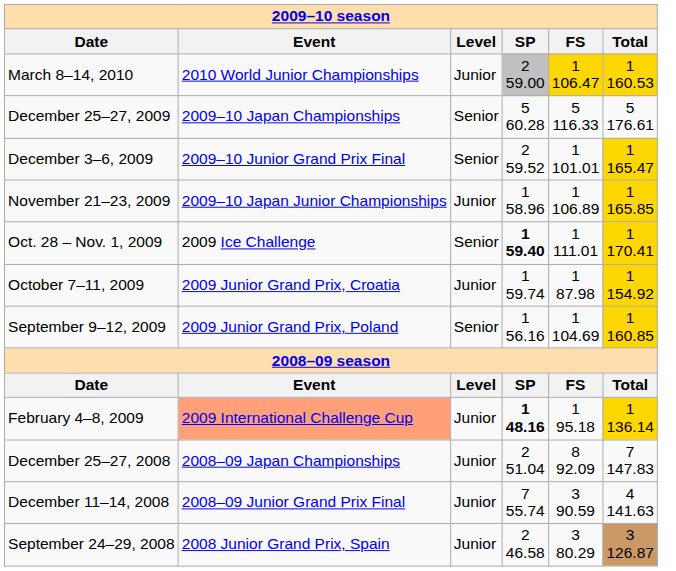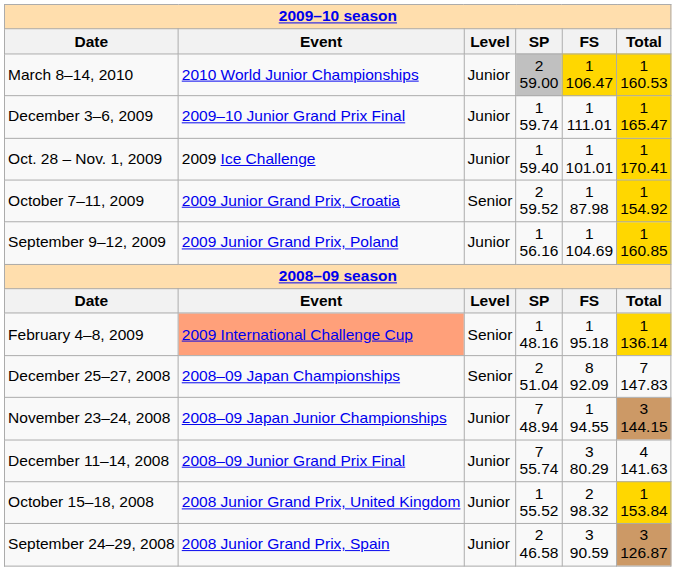 <table class="wikitable">
 <tr>
 <th style="background-color: #ffdead;" colspan=6><a href='#'>2009–10 season</a></th>
 </tr>
 <tr>
 <th>Date</th>
 <th>Event</th>
 <th>Level</th>
 <th>SP</th>
 <th>FS</th>
 <th>Total</th>
 </tr>
 <tr>
 <td>March 8–14, 2010</td>
 <td><a href='#'>2010 World Junior Championships</a></td>
 <td>Junior</td>
 <td align=center bgcolor=silver>2<br>59.00</td>
 <td align=center bgcolor=gold>1<br>106.47</td>
 <td align=center bgcolor=gold>1<br>160.53</td>
 </tr>
 <tr>
-<td>December 25–27, 2009</td>
-<td><a href='#'>2009–10 Japan Championships</a></td>
-<td>Senior</td>
-<td align=center>5<br>60.28</td>
-<td align=center>5<br>116.33</td>
-<td align=center>5<br>176.61</td>
-</tr>
-<tr>
 <td>December 3–6, 2009</td>
 <td><a href='#'>2009–10 Junior Grand Prix Final</a></td>
-<td>Senior</td>
-<td align=center>2<br>59.52</td>
-<td align=center>1<br>101.01</td>
+<td>Junior</td>
+<td align=center>1<br>59.74</td>
+<td align=center>1<br>111.01</td>
 <td align=center bgcolor=gold>1<br>165.47</td>
-</tr>
-<tr>
-<td>November 21–23, 2009</td>
-<td><a href='#'>2009–10 Japan Junior Championships</a></td>
-<td>Junior</td>
-<td align=center>1<br>58.96</td>
-<td align=center>1<br>106.89</td>
-<td align=center bgcolor=gold>1<br>165.85</td>
 </tr>
 <tr>
 <td>Oct. 28 – Nov. 1, 2009</td>
 <td>2009 <a href='#'>Ice Challenge</a></td>
-<td>Senior</td>
-<td align=center><strong>1<br>59.40</strong></td>
-<td align=center>1<br>111.01</td>
+<td>Junior</td>
+<td align=center>1<br>59.40</td>
+<td align=center>1<br>101.01</td>
 <td align=center bgcolor=gold>1<br>170.41</td>
 </tr>
 <tr>
 <td>October 7–11, 2009</td>
 <td><a href='#'>2009 Junior Grand Prix, Croatia</a></td>
-<td>Junior</td>
-<td align=center>1<br>59.74</td>
+<td>Senior</td>
+<td align=center>2<br>59.52</td>
 <td align=center>1<br>87.98</td>
 <td align=center bgcolor=gold>1<br>154.92</td>
 </tr>
 <tr>
 <td>September 9–12, 2009</td>
 <td><a href='#'>2009 Junior Grand Prix, Poland</a></td>
-<td>Senior</td>
+<td>Junior</td>
 <td align=center>1<br>56.16</td>
 <td align=center>1<br>104.69</td>
 <td align=center bgcolor=gold>1<br>160.85</td>
 </tr>
 <tr>
 <th style="background-color: #ffdead;" colspan=6><a href='#'>2008–09 season</a></th>
 </tr>
 <tr>
 <th>Date</th>
 <th>Event</th>
 <th>Level</th>
 <th>SP</th>
 <th>FS</th>
 <th>Total</th>
 </tr>
 <tr>
 <td>February 4–8, 2009</td>
 <td style="background: lightsalmon;"><a href='#'>2009 International Challenge Cup</a></td>
-<td>Junior</td>
-<td align=center><strong>1<br>48.16</strong></td>
+<td>Senior</td>
+<td align=center>1<br>48.16</td>
 <td align=center>1<br>95.18</td>
 <td align=center bgcolor=gold>1<br>136.14</td>
 </tr>
 <tr>
 <td>December 25–27, 2008</td>
 <td><a href='#'>2008–09 Japan Championships</a></td>
-<td>Junior</td>
+<td>Senior</td>
 <td align=center>2<br>51.04</td>
 <td align=center>8<br>92.09</td>
 <td align=center>7<br>147.83</td>
+</tr>
+<tr>
+<td>November 23–24, 2008</td>
+<td><a href='#'>2008–09 Japan Junior Championships</a></td>
+<td>Junior</td>
+<td align=center>7<br>48.94</td>
+<td align=center>1<br>94.55</td>
+<td align=center bgcolor=cc9966>3<br>144.15</td>
 </tr>
 <tr>
 <td>December 11–14, 2008</td>
 <td><a href='#'>2008–09 Junior Grand Prix Final</a></td>
 <td>Junior</td>
 <td align=center>7<br>55.74</td>
-<td align=center>3<br>90.59</td>
+<td align=center>3<br>80.29</td>
 <td align=center>4<br>141.63</td>
+</tr>
+<tr>
+<td>October 15–18, 2008</td>
+<td><a href='#'>2008 Junior Grand Prix, United Kingdom</a></td>
+<td>Junior</td>
+<td align=center>1<br>55.52</td>
+<td align=center>2<br>98.32</td>
+<td align=center bgcolor=gold>1<br>153.84</td>
 </tr>
 <tr>
 <td>September 24–29, 2008</td>
 <td><a href='#'>2008 Junior Grand Prix, Spain</a></td>
 <td>Junior</td>
 <td align=center>2<br>46.58</td>
-<td align=center>3<br>80.29</td>
+<td align=center>3<br>90.59</td>
 <td align=center bgcolor=cc9966>3<br>126.87</td>
 </tr>
 </table>
